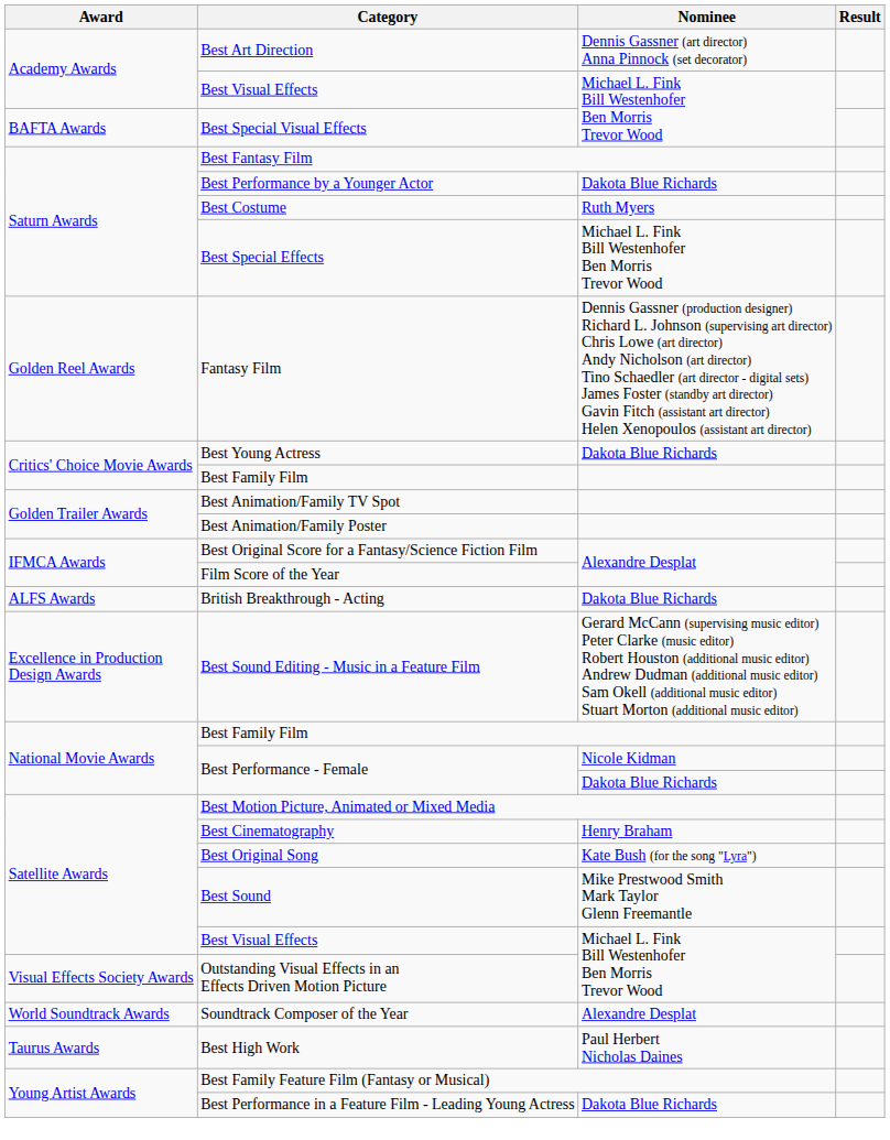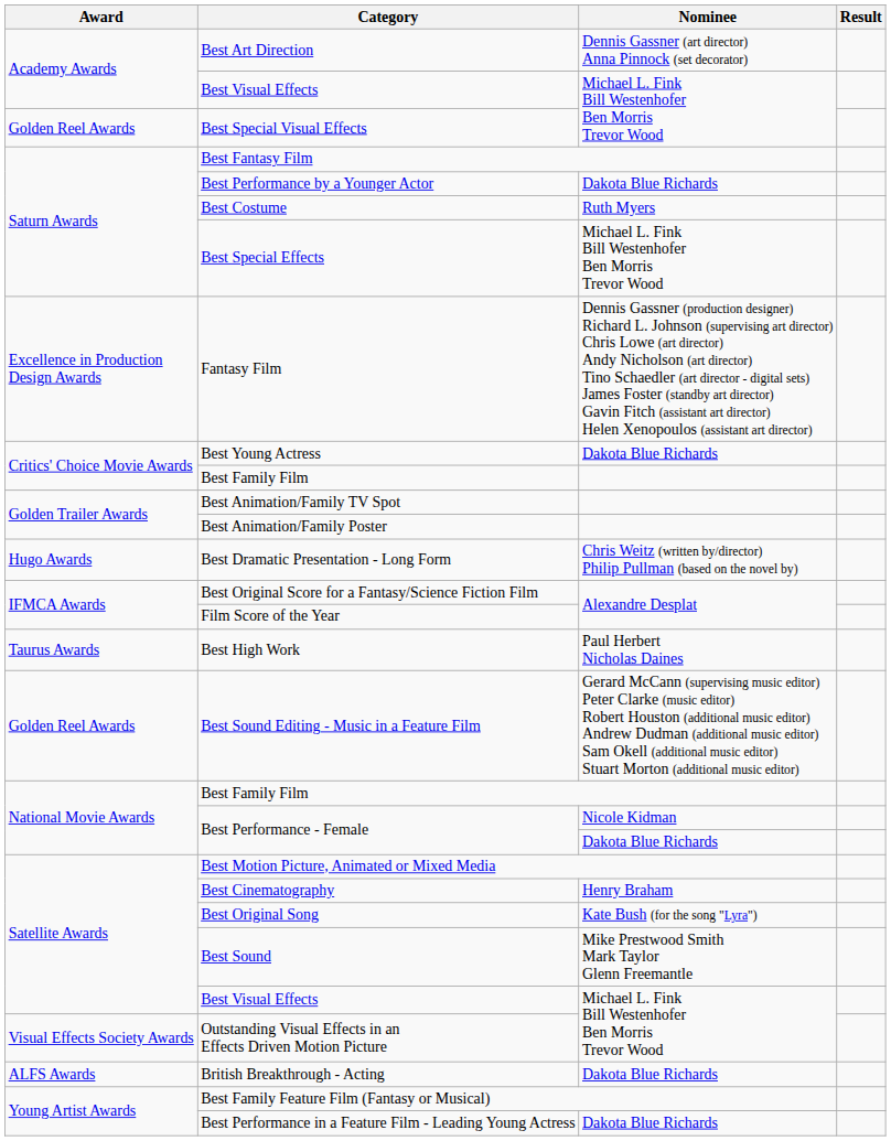 <table class="wikitable">
 <tr>
 <th>Award</th>
 <th>Category</th>
 <th>Nominee</th>
 <th>Result</th>
 </tr>
 <tr>
 <td rowspan=2><a href='#'>Academy Awards</a></td>
 <td><a href='#'>Best Art Direction</a></td>
 <td><a href='#'>Dennis Gassner</a> <small>(art director)</small><br><a href='#'>Anna Pinnock</a> <small>(set decorator)</small></td>
 <td></td>
 </tr>
 <tr>
 <td><a href='#'>Best Visual Effects</a></td>
 <td rowspan="2"><a href='#'>Michael L. Fink</a><br><a href='#'>Bill Westenhofer</a><br><a href='#'>Ben Morris</a><br><a href='#'>Trevor Wood</a></td>
 <td></td>
 </tr>
 <tr>
-<td><a href='#'>BAFTA Awards</a></td>
+<td><a href='#'>Golden Reel Awards</a></td>
 <td><a href='#'>Best Special Visual Effects</a></td>
 <td></td>
 </tr>
 <tr>
 <td rowspan=4><a href='#'>Saturn Awards</a></td>
 <td colspan="2"><a href='#'>Best Fantasy Film</a></td>
 <td></td>
 </tr>
 <tr>
 <td><a href='#'>Best Performance by a Younger Actor</a></td>
 <td><a href='#'>Dakota Blue Richards</a></td>
 <td></td>
 </tr>
 <tr>
 <td><a href='#'>Best Costume</a></td>
 <td><a href='#'>Ruth Myers</a></td>
 <td></td>
 </tr>
 <tr>
 <td><a href='#'>Best Special Effects</a></td>
 <td>Michael L. Fink<br>Bill Westenhofer<br>Ben Morris<br>Trevor Wood</td>
 <td></td>
 </tr>
 <tr>
-<td><a href='#'>Golden Reel Awards</a></td>
+<td><a href='#'>Excellence in Production<br>Design Awards</a></td>
 <td>Fantasy Film</td>
 <td>Dennis Gassner <small>(production designer)</small><br>Richard L. Johnson <small>(supervising art director)</small><br>Chris Lowe <small>(art director)</small><br>Andy Nicholson <small>(art director)</small><br>Tino Schaedler <small>(art director - digital sets)</small><br>James Foster <small>(standby art director)</small><br>Gavin Fitch <small>(assistant art director)</small><br>Helen Xenopoulos <small>(assistant art director)</small></td>
 <td></td>
 </tr>
 <tr>
 <td rowspan=2><a href='#'>Critics' Choice Movie Awards</a></td>
 <td>Best Young Actress</td>
 <td><a href='#'>Dakota Blue Richards</a></td>
 <td></td>
 </tr>
 <tr>
 <td>Best Family Film</td>
 <td></td>
 <td></td>
 </tr>
 <tr>
 <td rowspan=2><a href='#'>Golden Trailer Awards</a></td>
 <td>Best Animation/Family TV Spot</td>
 <td></td>
 <td></td>
 </tr>
 <tr>
 <td>Best Animation/Family Poster</td>
 <td></td>
 <td></td>
 </tr>
 <tr>
+<td><a href='#'>Hugo Awards</a></td>
+<td>Best Dramatic Presentation - Long Form</td>
+<td><a href='#'>Chris Weitz</a> <small>(written by/director)</small><br><a href='#'>Philip Pullman</a> <small>(based on the novel by)</small></td>
+<td></td>
+</tr>
+<tr>
 <td rowspan=2><a href='#'>IFMCA Awards</a></td>
 <td>Best Original Score for a Fantasy/Science Fiction Film</td>
 <td rowspan=2><a href='#'>Alexandre Desplat</a></td>
 <td></td>
 </tr>
 <tr>
 <td>Film Score of the Year</td>
 <td></td>
 </tr>
 <tr>
-<td><a href='#'>ALFS Awards</a></td>
-<td>British Breakthrough - Acting</td>
-<td><a href='#'>Dakota Blue Richards</a></td>
+<td><a href='#'>Taurus Awards</a></td>
+<td>Best High Work</td>
+<td>Paul Herbert<br><a href='#'>Nicholas Daines</a></td>
 <td></td>
 </tr>
 <tr>
-<td><a href='#'>Excellence in Production<br>Design Awards</a></td>
+<td><a href='#'>Golden Reel Awards</a></td>
 <td><a href='#'>Best Sound Editing - Music in a Feature Film</a></td>
 <td>Gerard McCann <small>(supervising music editor)</small><br>Peter Clarke <small>(music editor)</small><br>Robert Houston <small>(additional music editor)</small><br>Andrew Dudman <small>(additional music editor)</small><br>Sam Okell <small>(additional music editor)</small><br>Stuart Morton <small>(additional music editor)</small></td>
 <td></td>
 </tr>
 <tr>
 <td rowspan=3><a href='#'>National Movie Awards</a></td>
 <td colspan="2">Best Family Film</td>
 <td></td>
 </tr>
 <tr>
 <td rowspan=2>Best Performance - Female</td>
 <td><a href='#'>Nicole Kidman</a></td>
 <td></td>
 </tr>
 <tr>
 <td><a href='#'>Dakota Blue Richards</a></td>
 <td></td>
 </tr>
 <tr>
 <td rowspan=5><a href='#'>Satellite Awards</a></td>
 <td colspan="2"><a href='#'>Best Motion Picture, Animated or Mixed Media</a></td>
 <td></td>
 </tr>
 <tr>
 <td><a href='#'>Best Cinematography</a></td>
 <td><a href='#'>Henry Braham</a></td>
 <td></td>
 </tr>
 <tr>
 <td><a href='#'>Best Original Song</a></td>
 <td><a href='#'>Kate Bush</a> <small>(for the song "<a href='#'>Lyra</a>")</small></td>
 <td></td>
 </tr>
 <tr>
 <td><a href='#'>Best Sound</a></td>
 <td>Mike Prestwood Smith<br>Mark Taylor<br>Glenn Freemantle</td>
 <td></td>
 </tr>
 <tr>
 <td><a href='#'>Best Visual Effects</a></td>
 <td rowspan="2">Michael L. Fink<br>Bill Westenhofer<br>Ben Morris<br>Trevor Wood</td>
 <td></td>
 </tr>
 <tr>
 <td><a href='#'>Visual Effects Society Awards</a></td>
 <td>Outstanding Visual Effects in an<br>Effects Driven Motion Picture</td>
 <td></td>
 </tr>
 <tr>
-<td><a href='#'>World Soundtrack Awards</a></td>
-<td>Soundtrack Composer of the Year</td>
-<td><a href='#'>Alexandre Desplat</a></td>
-<td></td>
-</tr>
-<tr>
-<td><a href='#'>Taurus Awards</a></td>
-<td>Best High Work</td>
-<td>Paul Herbert<br><a href='#'>Nicholas Daines</a></td>
+<td><a href='#'>ALFS Awards</a></td>
+<td>British Breakthrough - Acting</td>
+<td><a href='#'>Dakota Blue Richards</a></td>
 <td></td>
 </tr>
 <tr>
 <td rowspan=2><a href='#'>Young Artist Awards</a></td>
 <td colspan="2">Best Family Feature Film (Fantasy or Musical)</td>
 <td></td>
 </tr>
 <tr>
 <td>Best Performance in a Feature Film - Leading Young Actress</td>
 <td><a href='#'>Dakota Blue Richards</a></td>
 <td></td>
 </tr>
 </table>
